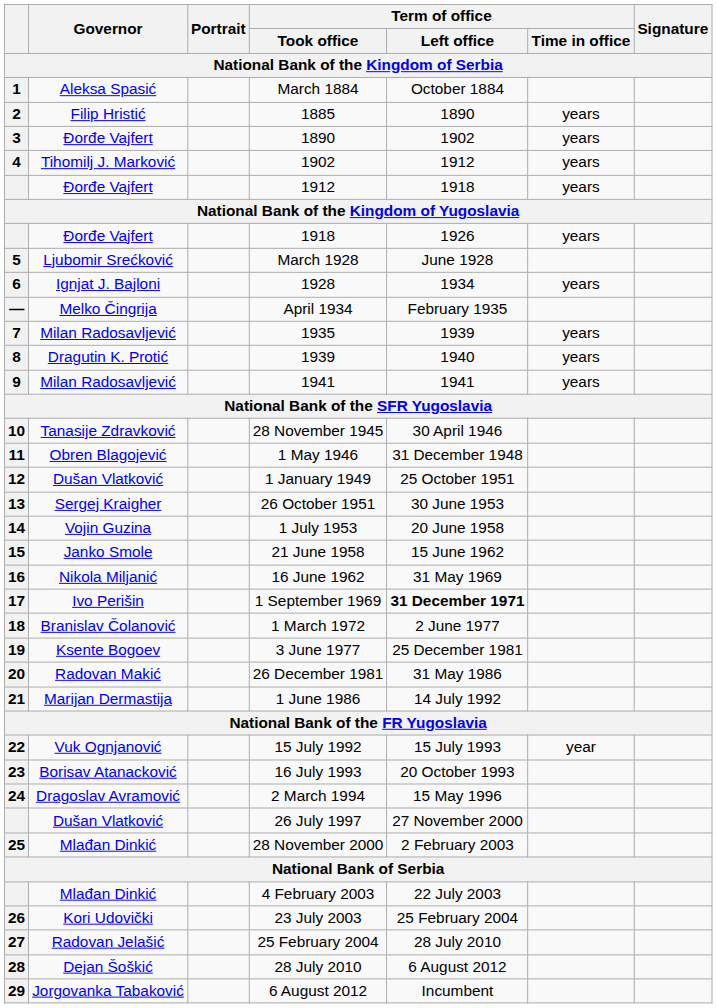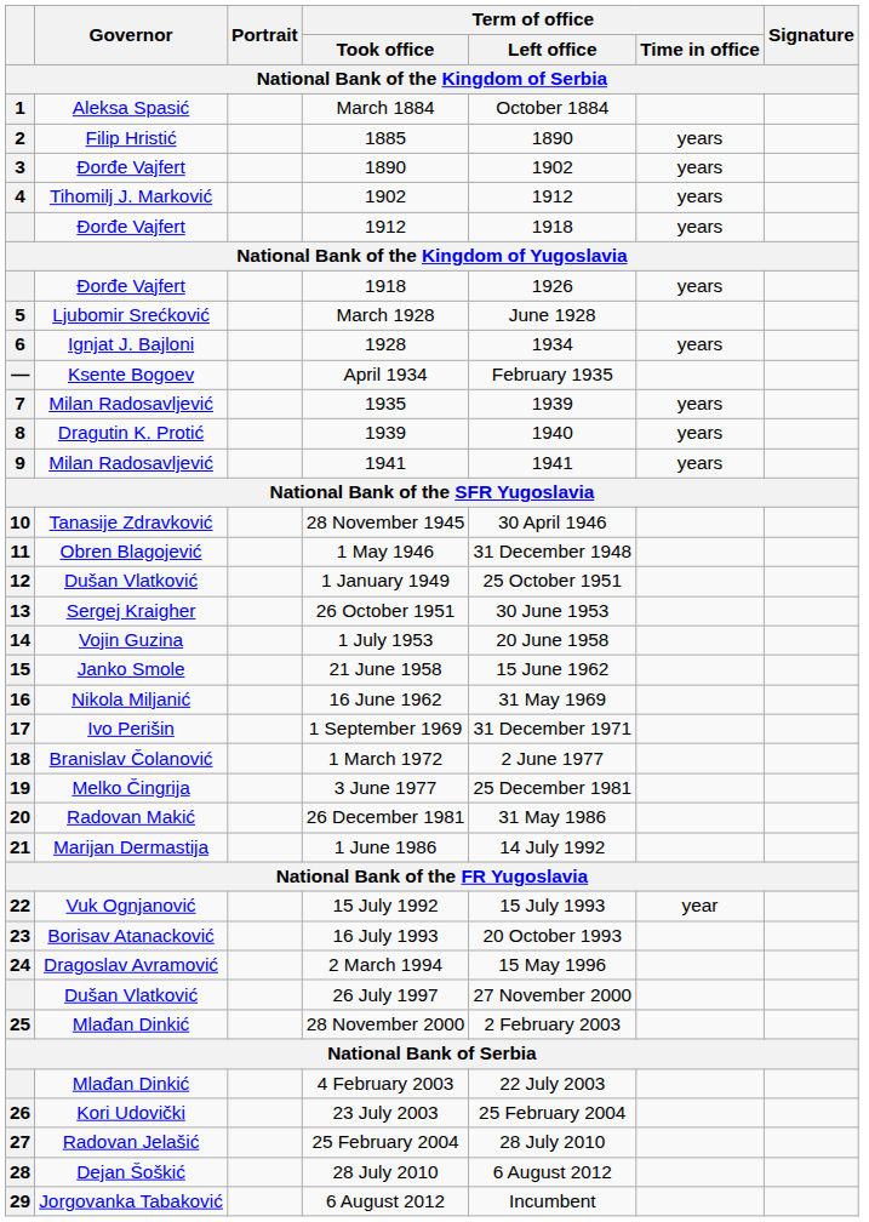 <table class="wikitable" style="text-align:center;">
 <tr>
 <th rowspan=2></th>
 <th rowspan=2>Governor</th>
 <th rowspan=2>Portrait</th>
 <th colspan=3>Term of office</th>
 <th rowspan=2>Signature</th>
 </tr>
 <tr>
 <th>Took office</th>
 <th>Left office</th>
 <th>Time in office</th>
 </tr>
 <tr>
 <th colspan=7>National Bank of the <a href='#'>Kingdom of Serbia</a></th>
 </tr>
 <tr>
 <th>1</th>
 <td><a href='#'>Aleksa Spasić</a></td>
 <td></td>
 <td>March 1884</td>
 <td>October 1884</td>
 <td></td>
 <td></td>
 </tr>
 <tr>
 <th>2</th>
 <td><a href='#'>Filip Hristić</a></td>
 <td></td>
 <td>1885</td>
 <td>1890</td>
 <td> years</td>
 <td></td>
 </tr>
 <tr>
 <th>3</th>
 <td><a href='#'>Đorđe Vajfert</a></td>
 <td></td>
 <td>1890</td>
 <td>1902</td>
 <td> years</td>
 <td></td>
 </tr>
 <tr>
 <th>4</th>
 <td><a href='#'>Tihomilj J. Marković</a></td>
 <td></td>
 <td>1902</td>
 <td>1912</td>
 <td> years</td>
 <td></td>
 </tr>
 <tr>
 <th></th>
 <td><a href='#'>Đorđe Vajfert</a></td>
 <td></td>
 <td>1912</td>
 <td>1918</td>
 <td> years</td>
 <td></td>
 </tr>
 <tr>
 <th colspan=7>National Bank of the <a href='#'>Kingdom of Yugoslavia</a></th>
 </tr>
 <tr>
 <th></th>
 <td><a href='#'>Đorđe Vajfert</a></td>
 <td></td>
 <td>1918</td>
 <td>1926</td>
 <td> years</td>
 <td></td>
 </tr>
 <tr>
 <th>5</th>
 <td><a href='#'>Ljubomir Srećković</a></td>
 <td></td>
 <td>March 1928</td>
 <td>June 1928</td>
 <td></td>
 <td></td>
 </tr>
 <tr>
 <th>6</th>
 <td><a href='#'>Ignjat J. Bajloni</a></td>
 <td></td>
 <td>1928</td>
 <td>1934</td>
 <td> years</td>
 <td></td>
 </tr>
 <tr>
 <th>—</th>
-<td><a href='#'>Melko Čingrija</a><br></td>
+<td><a href='#'>Ksente Bogoev</a></td>
 <td></td>
 <td>April 1934</td>
 <td>February 1935</td>
 <td></td>
 <td></td>
 </tr>
 <tr>
 <th>7</th>
 <td><a href='#'>Milan Radosavljević</a></td>
 <td></td>
 <td>1935</td>
 <td>1939</td>
 <td> years</td>
 <td></td>
 </tr>
 <tr>
 <th>8</th>
 <td><a href='#'>Dragutin K. Protić</a></td>
 <td></td>
 <td>1939</td>
 <td>1940</td>
 <td> years</td>
 <td></td>
 </tr>
 <tr>
 <th>9</th>
 <td><a href='#'>Milan Radosavljević</a></td>
 <td></td>
 <td>1941</td>
 <td>1941</td>
 <td> years</td>
 <td></td>
 </tr>
 <tr>
 <th colspan=7>National Bank of the <a href='#'>SFR Yugoslavia</a></th>
 </tr>
 <tr>
 <th>10</th>
 <td><a href='#'>Tanasije Zdravković</a></td>
 <td></td>
 <td>28 November 1945</td>
 <td>30 April 1946</td>
 <td></td>
 <td></td>
 </tr>
 <tr>
 <th>11</th>
 <td><a href='#'>Obren Blagojević</a></td>
 <td></td>
 <td>1 May 1946</td>
 <td>31 December 1948</td>
 <td></td>
 <td></td>
 </tr>
 <tr>
 <th>12</th>
 <td><a href='#'>Dušan Vlatković</a></td>
 <td></td>
 <td>1 January 1949</td>
 <td>25 October 1951</td>
 <td></td>
 <td></td>
 </tr>
 <tr>
 <th>13</th>
 <td><a href='#'>Sergej Kraigher</a></td>
 <td></td>
 <td>26 October 1951</td>
 <td>30 June 1953</td>
 <td></td>
 <td></td>
 </tr>
 <tr>
 <th>14</th>
 <td><a href='#'>Vojin Guzina</a></td>
 <td></td>
 <td>1 July 1953</td>
 <td>20 June 1958</td>
 <td></td>
 <td></td>
 </tr>
 <tr>
 <th>15</th>
 <td><a href='#'>Janko Smole</a></td>
 <td></td>
 <td>21 June 1958</td>
 <td>15 June 1962</td>
 <td></td>
 <td></td>
 </tr>
 <tr>
 <th>16</th>
 <td><a href='#'>Nikola Miljanić</a></td>
 <td></td>
 <td>16 June 1962</td>
 <td>31 May 1969</td>
 <td></td>
 <td></td>
 </tr>
 <tr>
 <th>17</th>
 <td><a href='#'>Ivo Perišin</a></td>
 <td></td>
 <td>1 September 1969</td>
-<td><strong>31 December 1971</strong></td>
+<td>31 December 1971</td>
 <td></td>
 <td></td>
 </tr>
 <tr>
 <th>18</th>
 <td><a href='#'>Branislav Čolanović</a></td>
 <td></td>
 <td>1 March 1972</td>
 <td>2 June 1977</td>
 <td></td>
 <td></td>
 </tr>
 <tr>
 <th>19</th>
-<td><a href='#'>Ksente Bogoev</a></td>
+<td><a href='#'>Melko Čingrija</a><br></td>
 <td></td>
 <td>3 June 1977</td>
 <td>25 December 1981</td>
 <td></td>
 <td></td>
 </tr>
 <tr>
 <th>20</th>
 <td><a href='#'>Radovan Makić</a></td>
 <td></td>
 <td>26 December 1981</td>
 <td>31 May 1986</td>
 <td></td>
 <td></td>
 </tr>
 <tr>
 <th>21</th>
 <td><a href='#'>Marijan Dermastija</a></td>
 <td></td>
 <td>1 June 1986</td>
 <td>14 July 1992</td>
 <td></td>
 <td></td>
 </tr>
 <tr>
 <th colspan=7>National Bank of the <a href='#'>FR Yugoslavia</a></th>
 </tr>
 <tr>
 <th>22</th>
 <td><a href='#'>Vuk Ognjanović</a></td>
 <td></td>
 <td>15 July 1992</td>
 <td>15 July 1993</td>
 <td> year</td>
 <td></td>
 </tr>
 <tr>
 <th>23</th>
 <td><a href='#'>Borisav Atanacković</a></td>
 <td></td>
 <td>16 July 1993</td>
 <td>20 October 1993</td>
 <td></td>
 <td></td>
 </tr>
 <tr>
 <th>24</th>
 <td><a href='#'>Dragoslav Avramović</a></td>
 <td></td>
 <td>2 March 1994</td>
 <td>15 May 1996</td>
 <td></td>
 <td></td>
 </tr>
 <tr>
 <th></th>
 <td><a href='#'>Dušan Vlatković</a></td>
 <td></td>
 <td>26 July 1997</td>
 <td>27 November 2000</td>
 <td></td>
 <td></td>
 </tr>
 <tr>
 <th>25</th>
 <td><a href='#'>Mlađan Dinkić</a></td>
 <td></td>
 <td>28 November 2000</td>
 <td>2 February 2003</td>
 <td></td>
 <td></td>
 </tr>
 <tr>
 <th colspan=7>National Bank of Serbia</th>
 </tr>
 <tr>
 <th></th>
 <td><a href='#'>Mlađan Dinkić</a></td>
 <td></td>
 <td>4 February 2003</td>
 <td>22 July 2003</td>
 <td></td>
 <td></td>
 </tr>
 <tr>
 <th>26</th>
 <td><a href='#'>Kori Udovički</a></td>
 <td></td>
 <td>23 July 2003</td>
 <td>25 February 2004</td>
 <td></td>
 <td></td>
 </tr>
 <tr>
 <th>27</th>
 <td><a href='#'>Radovan Jelašić</a></td>
 <td></td>
 <td>25 February 2004</td>
 <td>28 July 2010</td>
 <td></td>
 <td></td>
 </tr>
 <tr>
 <th>28</th>
 <td><a href='#'>Dejan Šoškić</a></td>
 <td></td>
 <td>28 July 2010</td>
 <td>6 August 2012</td>
 <td></td>
 <td></td>
 </tr>
 <tr>
 <th>29</th>
 <td><a href='#'>Jorgovanka Tabaković</a></td>
 <td></td>
 <td>6 August 2012</td>
 <td>Incumbent</td>
 <td></td>
 <td></td>
 </tr>
 </table>
